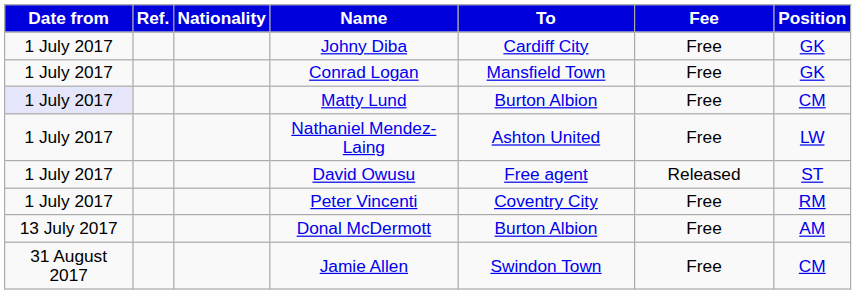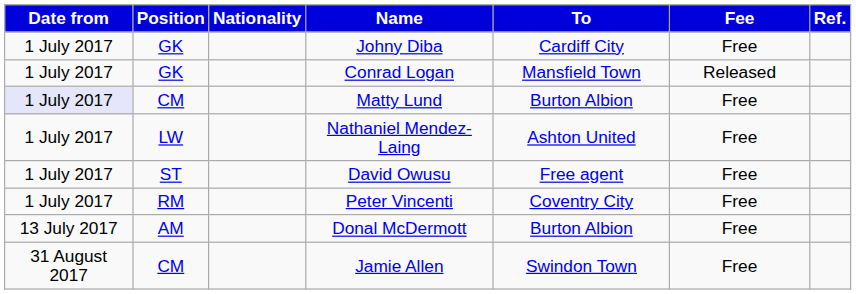 <table class="wikitable"  style="text-align:center; font-size:90%; ">
 <tr>
 <th style="background:#0000DD; color:#FFFFFF; width:100px;">Date from</th>
-<th style="background:#0000DD; color:#FFFFFF; width:25px;">Ref.</th>
+<th style="background:#0000DD; color:#FFFFFF; width:50px;">Position</th>
 <th style="background:#0000DD; color:#FFFFFF; width:50px;">Nationality</th>
 <th style="background:#0000DD; color:#FFFFFF; width:150px;">Name</th>
 <th style="background:#0000DD; color:#FFFFFF; width:140px;">To</th>
 <th style="background:#0000DD; color:#FFFFFF; width:110px;">Fee</th>
-<th style="background:#0000DD; color:#FFFFFF; width:50px;">Position</th>
+<th style="background:#0000DD; color:#FFFFFF; width:25px;">Ref.</th>
 </tr>
 <tr>
 <td>1 July 2017</td>
-<td></td>
+<td><a href='#'>GK</a></td>
 <td></td>
 <td><a href='#'>Johny Diba</a></td>
 <td><a href='#'>Cardiff City</a></td>
 <td>Free</td>
-<td><a href='#'>GK</a></td>
+<td></td>
 </tr>
 <tr>
 <td>1 July 2017</td>
-<td></td>
+<td><a href='#'>GK</a></td>
 <td></td>
 <td><a href='#'>Conrad Logan</a></td>
 <td><a href='#'>Mansfield Town</a></td>
-<td>Free</td>
-<td><a href='#'>GK</a></td>
+<td>Released</td>
+<td></td>
 </tr>
 <tr>
 <td style="background: lavender;">1 July 2017</td>
-<td></td>
+<td><a href='#'>CM</a></td>
 <td></td>
 <td><a href='#'>Matty Lund</a></td>
 <td><a href='#'>Burton Albion</a></td>
 <td>Free</td>
-<td><a href='#'>CM</a></td>
+<td></td>
 </tr>
 <tr>
 <td>1 July 2017</td>
-<td></td>
+<td><a href='#'>LW</a></td>
 <td></td>
 <td><a href='#'>Nathaniel Mendez-Laing</a></td>
 <td><a href='#'>Ashton United</a></td>
 <td>Free</td>
-<td><a href='#'>LW</a></td>
+<td></td>
 </tr>
 <tr>
 <td>1 July 2017</td>
-<td></td>
+<td><a href='#'>ST</a></td>
 <td></td>
 <td><a href='#'>David Owusu</a></td>
 <td><a href='#'>Free agent</a></td>
-<td>Released</td>
-<td><a href='#'>ST</a></td>
+<td>Free</td>
+<td></td>
 </tr>
 <tr>
 <td>1 July 2017</td>
-<td></td>
+<td><a href='#'>RM</a></td>
 <td></td>
 <td><a href='#'>Peter Vincenti</a></td>
 <td><a href='#'>Coventry City</a></td>
 <td>Free</td>
-<td><a href='#'>RM</a></td>
+<td></td>
 </tr>
 <tr>
 <td>13 July 2017</td>
-<td></td>
+<td><a href='#'>AM</a></td>
 <td></td>
 <td><a href='#'>Donal McDermott</a></td>
 <td><a href='#'>Burton Albion</a></td>
 <td>Free</td>
-<td><a href='#'>AM</a></td>
+<td></td>
 </tr>
 <tr>
 <td>31 August 2017</td>
-<td></td>
+<td><a href='#'>CM</a></td>
 <td></td>
 <td><a href='#'>Jamie Allen</a></td>
 <td><a href='#'>Swindon Town</a></td>
 <td>Free</td>
-<td><a href='#'>CM</a></td>
+<td></td>
 </tr>
 </table>
